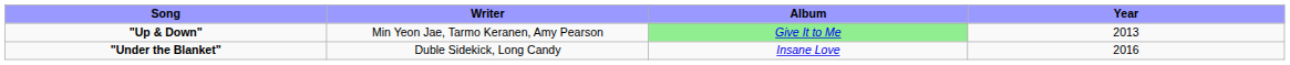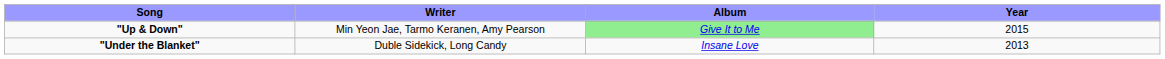 <table class="wikitable" style="margin:0.5em auto; clear:both; font-size:.9em; text-align:center; width:100%">
 <tr>
 <th style="width:500px; background:#99f;">Song</th>
 <th style="width:500px; background:#99f;">Writer</th>
 <th style="width:500px; background:#99f;">Album</th>
 <th style="width:500px; background:#99f;">Year</th>
 </tr>
 <tr>
 <td><strong>"Up & Down"</strong></td>
 <td>Min Yeon Jae, Tarmo Keranen, Amy Pearson</td>
 <td style="background: lightgreen;"><em><a href='#'>Give It to Me</a></em></td>
-<td>2013</td>
+<td>2015</td>
 </tr>
 <tr>
 <td><strong>"Under the Blanket"</strong></td>
 <td>Duble Sidekick, Long Candy</td>
 <td><em><a href='#'>Insane Love</a></em></td>
-<td>2016</td>
+<td>2013</td>
 </tr>
 </table>
